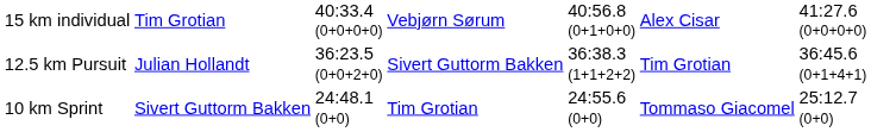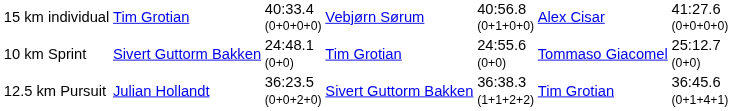 <table>
 <tr>
 <td>15 km individual<br><em></em></td>
 <td><a href='#'>Tim Grotian</a><br><small></small></td>
 <td>40:33.4<br><small>(0+0+0+0)</small></td>
 <td><a href='#'>Vebjørn Sørum</a><br><small></small></td>
 <td>40:56.8<br><small>(0+1+0+0)</small></td>
 <td><a href='#'>Alex Cisar</a><br><small></small></td>
 <td>41:27.6<br><small>(0+0+0+0)</small></td>
 </tr>
 <tr>
+<td>10 km Sprint<br><em></em></td>
+<td><a href='#'>Sivert Guttorm Bakken</a><br><small></small></td>
+<td>24:48.1<br><small>(0+0)</small></td>
+<td><a href='#'>Tim Grotian</a><br><small></small></td>
+<td>24:55.6<br><small>(0+0)</small></td>
+<td><a href='#'>Tommaso Giacomel</a><br><small></small></td>
+<td>25:12.7<br><small>(0+0)</small></td>
+</tr>
+<tr>
 <td>12.5 km Pursuit<br><em></em></td>
 <td><a href='#'>Julian Hollandt</a><br><small></small></td>
 <td>36:23.5<br><small>(0+0+2+0)</small></td>
 <td><a href='#'>Sivert Guttorm Bakken</a><br><small></small></td>
 <td>36:38.3<br><small>(1+1+2+2)</small></td>
 <td><a href='#'>Tim Grotian</a><br><small></small></td>
 <td>36:45.6<br><small>(0+1+4+1)</small></td>
 </tr>
-<tr>
-<td>10 km Sprint<br><em></em></td>
-<td><a href='#'>Sivert Guttorm Bakken</a><br><small></small></td>
-<td>24:48.1<br><small>(0+0)</small></td>
-<td><a href='#'>Tim Grotian</a><br><small></small></td>
-<td>24:55.6<br><small>(0+0)</small></td>
-<td><a href='#'>Tommaso Giacomel</a><br><small></small></td>
-<td>25:12.7<br><small>(0+0)</small></td>
-</tr>
 </table>
